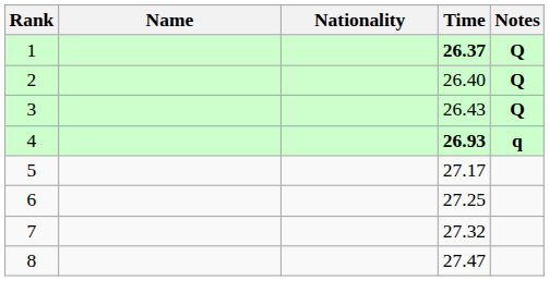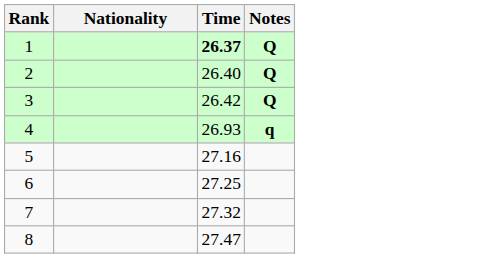 <table class="wikitable sortable" style="text-align:center">
 <tr>
 <th>Rank</th>
-<th style="width:180px">Name</th>
 <th style="width:125px">Nationality</th>
 <th>Time</th>
 <th>Notes</th>
 </tr>
 <tr style="background:#cfc;">
 <td>1</td>
 <td style="text-align:left;"></td>
-<td style="text-align:left;"></td>
 <td><strong>26.37</strong></td>
 <td><strong>Q</strong></td>
 </tr>
 <tr style="background:#cfc;">
 <td>2</td>
-<td style="text-align:left;"></td>
 <td style="text-align:left;"></td>
 <td>26.40</td>
 <td><strong>Q</strong></td>
 </tr>
 <tr style="background:#cfc;">
 <td>3</td>
 <td style="text-align:left;"></td>
-<td style="text-align:left;"></td>
-<td>26.43</td>
+<td>26.42</td>
 <td><strong>Q</strong></td>
 </tr>
 <tr style="background:#cfc;">
 <td>4</td>
 <td style="text-align:left;"></td>
-<td style="text-align:left;"></td>
-<td><strong>26.93</strong></td>
+<td>26.93</td>
 <td><strong>q</strong></td>
 </tr>
 <tr>
 <td>5</td>
 <td style="text-align:left;"></td>
-<td style="text-align:left;"></td>
-<td>27.17</td>
+<td>27.16</td>
 <td></td>
 </tr>
 <tr>
 <td>6</td>
-<td style="text-align:left;"></td>
 <td style="text-align:left;"></td>
 <td>27.25</td>
 <td></td>
 </tr>
 <tr>
 <td>7</td>
 <td style="text-align:left;"></td>
-<td style="text-align:left;"></td>
 <td>27.32</td>
 <td></td>
 </tr>
 <tr>
 <td>8</td>
 <td style="text-align:left;"></td>
-<td style="text-align:left;"></td>
 <td>27.47</td>
 <td></td>
 </tr>
 </table>
